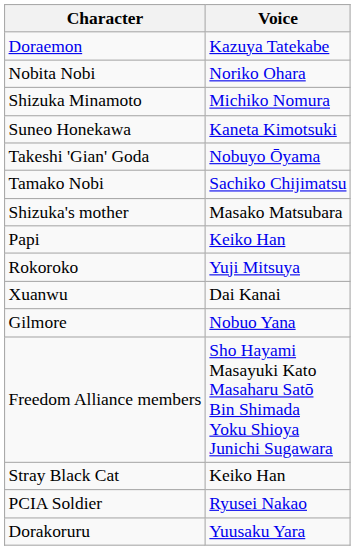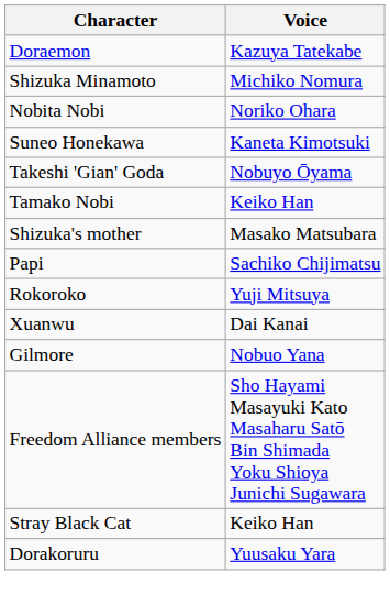 <table class="wikitable">
 <tr>
 <th>Character</th>
 <th>Voice</th>
 </tr>
 <tr>
 <td><a href='#'>Doraemon</a></td>
 <td><a href='#'>Kazuya Tatekabe</a></td>
 </tr>
 <tr>
+<td>Shizuka Minamoto</td>
+<td><a href='#'>Michiko Nomura</a></td>
+</tr>
+<tr>
 <td>Nobita Nobi</td>
 <td><a href='#'>Noriko Ohara</a></td>
-</tr>
-<tr>
-<td>Shizuka Minamoto</td>
-<td><a href='#'>Michiko Nomura</a></td>
 </tr>
 <tr>
 <td>Suneo Honekawa</td>
 <td><a href='#'>Kaneta Kimotsuki</a></td>
 </tr>
 <tr>
 <td>Takeshi 'Gian' Goda</td>
 <td><a href='#'>Nobuyo Ōyama</a></td>
 </tr>
 <tr>
 <td>Tamako Nobi</td>
-<td><a href='#'>Sachiko Chijimatsu</a></td>
+<td><a href='#'>Keiko Han</a></td>
 </tr>
 <tr>
 <td>Shizuka's mother</td>
 <td>Masako Matsubara</td>
 </tr>
 <tr>
 <td>Papi</td>
-<td><a href='#'>Keiko Han</a></td>
+<td><a href='#'>Sachiko Chijimatsu</a></td>
 </tr>
 <tr>
 <td>Rokoroko</td>
 <td><a href='#'>Yuji Mitsuya</a></td>
 </tr>
 <tr>
 <td>Xuanwu</td>
 <td>Dai Kanai</td>
 </tr>
 <tr>
 <td>Gilmore</td>
 <td><a href='#'>Nobuo Yana</a></td>
 </tr>
 <tr>
 <td>Freedom Alliance members</td>
 <td><a href='#'>Sho Hayami</a><br>Masayuki Kato<br><a href='#'>Masaharu Satō</a><br><a href='#'>Bin Shimada</a><br><a href='#'>Yoku Shioya</a><br><a href='#'>Junichi Sugawara</a></td>
 </tr>
 <tr>
 <td>Stray Black Cat</td>
 <td>Keiko Han</td>
 </tr>
 <tr>
-<td>PCIA Soldier</td>
-<td><a href='#'>Ryusei Nakao</a></td>
-</tr>
-<tr>
 <td>Dorakoruru</td>
 <td><a href='#'>Yuusaku Yara</a></td>
 </tr>
 </table>
